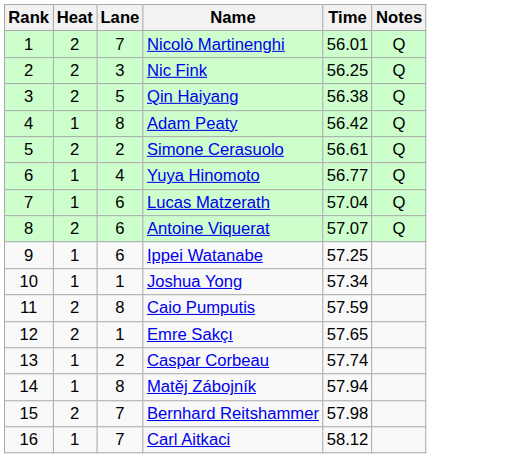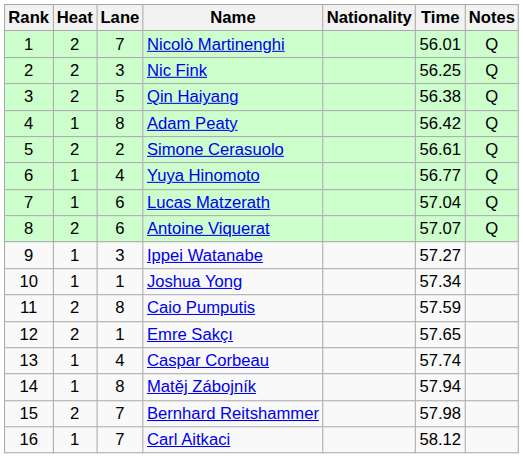 <table class="wikitable sortable" style="text-align:center">
 <tr>
 <th>Rank</th>
 <th>Heat</th>
 <th>Lane</th>
 <th>Name</th>
+<th>Nationality</th>
 <th>Time</th>
 <th>Notes</th>
 </tr>
 <tr bgcolor=ccffcc>
 <td>1</td>
 <td>2</td>
 <td>7</td>
 <td align=left><a href='#'>Nicolò Martinenghi</a></td>
+<td align=left></td>
 <td>56.01</td>
 <td>Q</td>
 </tr>
 <tr bgcolor=ccffcc>
 <td>2</td>
 <td>2</td>
 <td>3</td>
 <td align=left><a href='#'>Nic Fink</a></td>
+<td align=left></td>
 <td>56.25</td>
 <td>Q</td>
 </tr>
 <tr bgcolor=ccffcc>
 <td>3</td>
 <td>2</td>
 <td>5</td>
 <td align=left><a href='#'>Qin Haiyang</a></td>
+<td align=left></td>
 <td>56.38</td>
 <td>Q</td>
 </tr>
 <tr bgcolor=ccffcc>
 <td>4</td>
 <td>1</td>
 <td>8</td>
 <td align=left><a href='#'>Adam Peaty</a></td>
+<td align=left></td>
 <td>56.42</td>
 <td>Q</td>
 </tr>
 <tr bgcolor=ccffcc>
 <td>5</td>
 <td>2</td>
 <td>2</td>
 <td align=left><a href='#'>Simone Cerasuolo</a></td>
+<td align=left></td>
 <td>56.61</td>
 <td>Q</td>
 </tr>
 <tr bgcolor=ccffcc>
 <td>6</td>
 <td>1</td>
 <td>4</td>
 <td align=left><a href='#'>Yuya Hinomoto</a></td>
+<td align=left></td>
 <td>56.77</td>
 <td>Q</td>
 </tr>
 <tr bgcolor=ccffcc>
 <td>7</td>
 <td>1</td>
 <td>6</td>
 <td align=left><a href='#'>Lucas Matzerath</a></td>
+<td align=left></td>
 <td>57.04</td>
 <td>Q</td>
 </tr>
 <tr bgcolor=ccffcc>
 <td>8</td>
 <td>2</td>
 <td>6</td>
 <td align=left><a href='#'>Antoine Viquerat</a></td>
+<td align=left></td>
 <td>57.07</td>
 <td>Q</td>
 </tr>
 <tr>
 <td>9</td>
 <td>1</td>
-<td>6</td>
+<td>3</td>
 <td align=left><a href='#'>Ippei Watanabe</a></td>
-<td>57.25</td>
+<td align=left></td>
+<td>57.27</td>
 <td></td>
 </tr>
 <tr>
 <td>10</td>
 <td>1</td>
 <td>1</td>
 <td align=left><a href='#'>Joshua Yong</a></td>
+<td align=left></td>
 <td>57.34</td>
 <td></td>
 </tr>
 <tr>
 <td>11</td>
 <td>2</td>
 <td>8</td>
 <td align=left><a href='#'>Caio Pumputis</a></td>
+<td align=left></td>
 <td>57.59</td>
 <td></td>
 </tr>
 <tr>
 <td>12</td>
 <td>2</td>
 <td>1</td>
 <td align=left><a href='#'>Emre Sakçı</a></td>
+<td align=left></td>
 <td>57.65</td>
 <td></td>
 </tr>
 <tr>
 <td>13</td>
 <td>1</td>
-<td>2</td>
+<td>4</td>
 <td align=left><a href='#'>Caspar Corbeau</a></td>
+<td align=left></td>
 <td>57.74</td>
 <td></td>
 </tr>
 <tr>
 <td>14</td>
 <td>1</td>
 <td>8</td>
 <td align=left><a href='#'>Matěj Zábojník</a></td>
+<td align=left></td>
 <td>57.94</td>
 <td></td>
 </tr>
 <tr>
 <td>15</td>
 <td>2</td>
 <td>7</td>
 <td align=left><a href='#'>Bernhard Reitshammer</a></td>
+<td align=left></td>
 <td>57.98</td>
 <td></td>
 </tr>
 <tr>
 <td>16</td>
 <td>1</td>
 <td>7</td>
 <td align=left><a href='#'>Carl Aitkaci</a></td>
+<td align=left></td>
 <td>58.12</td>
 <td></td>
 </tr>
 </table>
